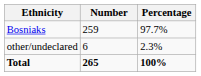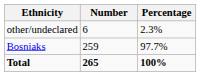 <table class="wikitable">
 <tr>
 <th width="100px">Ethnicity</th>
 <th width="80px">Number</th>
 <th width="80px">Percentage</th>
 </tr>
 <tr>
+<td>other/undeclared</td>
+<td>6</td>
+<td>2.3%</td>
+</tr>
+<tr>
 <td><a href='#'>Bosniaks</a></td>
 <td>259</td>
 <td>97.7%</td>
-</tr>
-<tr>
-<td>other/undeclared</td>
-<td>6</td>
-<td>2.3%</td>
 </tr>
 <tr>
 <td><strong>Total</strong></td>
 <td><strong>265</strong></td>
 <td><strong>100%</strong></td>
 </tr>
 </table>
